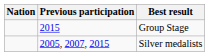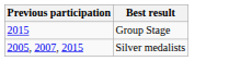 <table class="wikitable">
 <tr>
-<th>Nation</th>
 <th>Previous participation</th>
 <th>Best result</th>
 </tr>
 <tr>
-<td></td>
 <td><a href='#'>2015</a></td>
 <td>Group Stage</td>
 </tr>
 <tr>
-<td></td>
 <td><a href='#'>2005</a>, <a href='#'>2007</a>, <a href='#'>2015</a></td>
 <td>Silver medalists</td>
 </tr>
 </table>
